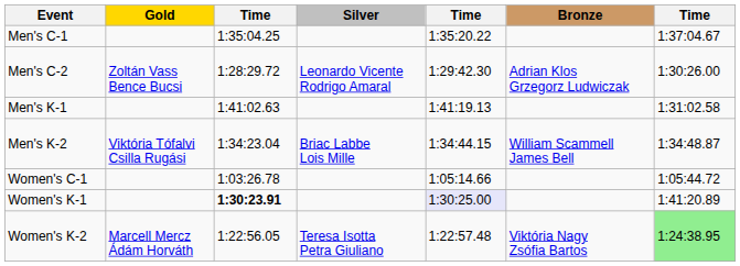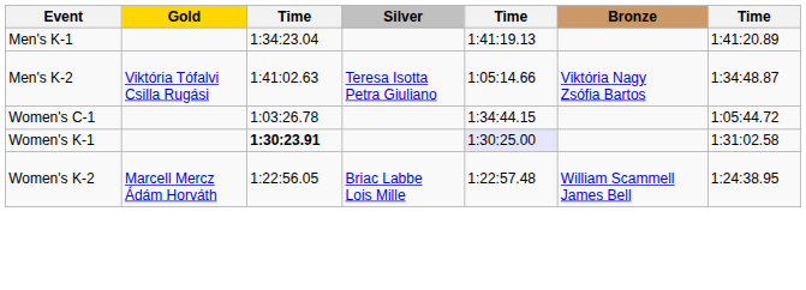 <table class="wikitable" width=100%>
 <tr>
 <th>Event</th>
 <td align=center bgcolor="gold"><strong>Gold</strong></td>
 <th>Time</th>
 <td align=center bgcolor="silver"><strong>Silver</strong></td>
 <th>Time</th>
 <td align=center bgcolor="CC9966"><strong>Bronze</strong></td>
 <th>Time</th>
 </tr>
 <tr>
-<td>Men's C-1</td>
-<td></td>
-<td>1:35:04.25</td>
-<td></td>
-<td>1:35:20.22</td>
-<td></td>
-<td>1:37:04.67</td>
-</tr>
-<tr>
-<td>Men's C-2</td>
-<td><br><a href='#'>Zoltán Vass</a><br><a href='#'>Bence Bucsi</a></td>
-<td>1:28:29.72</td>
-<td><br><a href='#'>Leonardo Vicente</a><br><a href='#'>Rodrigo Amaral</a></td>
-<td>1:29:42.30</td>
-<td><br><a href='#'>Adrian Klos</a><br><a href='#'>Grzegorz Ludwiczak</a></td>
-<td>1:30:26.00</td>
-</tr>
-<tr>
 <td>Men's K-1</td>
 <td></td>
-<td>1:41:02.63</td>
+<td>1:34:23.04</td>
 <td></td>
 <td>1:41:19.13</td>
 <td></td>
-<td>1:31:02.58</td>
+<td>1:41:20.89</td>
 </tr>
 <tr>
 <td>Men's K-2</td>
 <td><br><a href='#'>Viktória Tófalvi</a><br><a href='#'>Csilla Rugási</a></td>
-<td>1:34:23.04</td>
-<td><br><a href='#'>Briac Labbe</a><br><a href='#'>Lois Mille</a></td>
-<td>1:34:44.15</td>
-<td><br><a href='#'>William Scammell</a><br><a href='#'>James Bell</a></td>
+<td>1:41:02.63</td>
+<td><br><a href='#'>Teresa Isotta</a><br><a href='#'>Petra Giuliano</a></td>
+<td>1:05:14.66</td>
+<td><br><a href='#'>Viktória Nagy</a><br><a href='#'>Zsófia Bartos</a></td>
 <td>1:34:48.87</td>
 </tr>
 <tr>
 <td>Women's C-1</td>
 <td></td>
 <td>1:03:26.78</td>
 <td></td>
-<td>1:05:14.66</td>
+<td>1:34:44.15</td>
 <td></td>
 <td>1:05:44.72</td>
 </tr>
 <tr>
 <td>Women's K-1</td>
 <td></td>
 <td><strong>1:30:23.91</strong></td>
 <td></td>
 <td style="background: lavender;">1:30:25.00</td>
 <td></td>
-<td>1:41:20.89</td>
+<td>1:31:02.58</td>
 </tr>
 <tr>
 <td>Women's K-2</td>
 <td><br><a href='#'>Marcell Mercz</a><br><a href='#'>Ádám Horváth</a></td>
 <td>1:22:56.05</td>
-<td><br><a href='#'>Teresa Isotta</a><br><a href='#'>Petra Giuliano</a></td>
+<td><br><a href='#'>Briac Labbe</a><br><a href='#'>Lois Mille</a></td>
 <td>1:22:57.48</td>
-<td><br><a href='#'>Viktória Nagy</a><br><a href='#'>Zsófia Bartos</a></td>
-<td style="background: lightgreen;">1:24:38.95</td>
+<td><br><a href='#'>William Scammell</a><br><a href='#'>James Bell</a></td>
+<td>1:24:38.95</td>
 </tr>
 </table>
